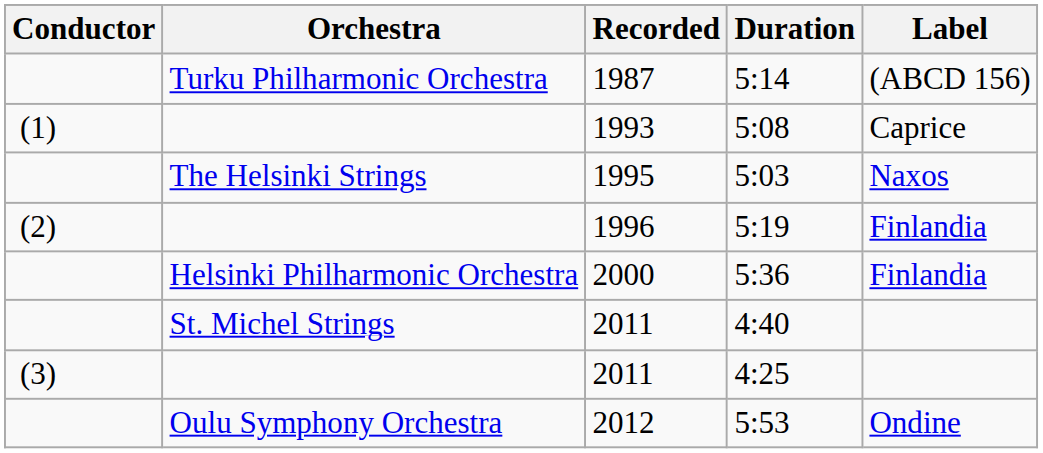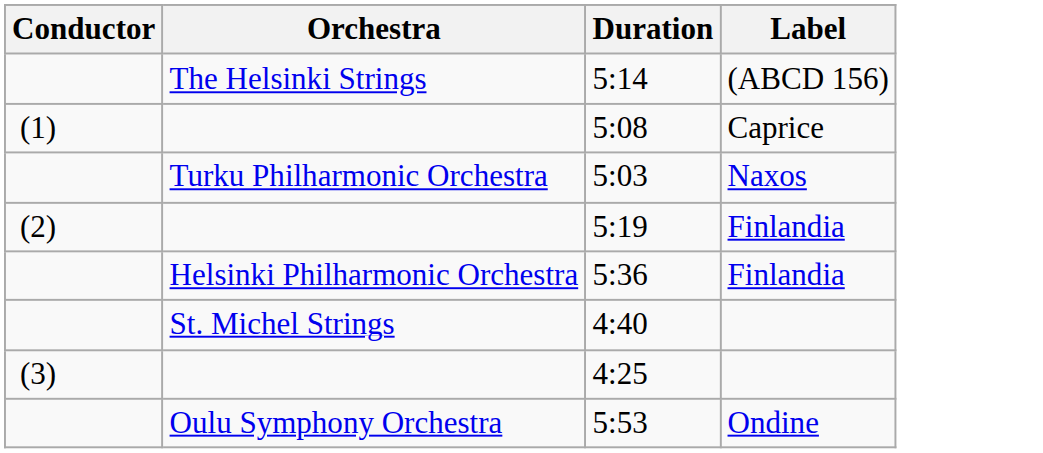 <table class="wikitable sortable">
 <tr>
 <th scope="col">Conductor</th>
 <th scope="col">Orchestra</th>
-<th scope="col">Recorded</th>
 <th scope="col">Duration</th>
 <th scope="col">Label</th>
 </tr>
 <tr>
 <td></td>
-<td><a href='#'>Turku Philharmonic Orchestra</a></td>
-<td>1987</td>
+<td><a href='#'>The Helsinki Strings</a></td>
 <td>5:14</td>
 <td> (ABCD 156)</td>
 </tr>
 <tr>
 <td> (1)</td>
 <td></td>
-<td>1993</td>
 <td>5:08</td>
 <td>Caprice </td>
 </tr>
 <tr>
 <td></td>
-<td><a href='#'>The Helsinki Strings</a></td>
-<td>1995</td>
+<td><a href='#'>Turku Philharmonic Orchestra</a></td>
 <td>5:03</td>
 <td><a href='#'>Naxos</a> </td>
 </tr>
 <tr>
 <td> (2)</td>
 <td></td>
-<td>1996</td>
 <td>5:19</td>
 <td><a href='#'>Finlandia</a> </td>
 </tr>
 <tr>
 <td></td>
 <td><a href='#'>Helsinki Philharmonic Orchestra</a></td>
-<td>2000</td>
 <td>5:36</td>
 <td><a href='#'>Finlandia</a> </td>
 </tr>
 <tr>
 <td></td>
 <td><a href='#'>St. Michel Strings</a></td>
-<td>2011</td>
 <td>4:40</td>
 <td> </td>
 </tr>
 <tr>
 <td> (3)</td>
 <td></td>
-<td>2011</td>
 <td>4:25</td>
 <td> </td>
 </tr>
 <tr>
 <td></td>
 <td><a href='#'>Oulu Symphony Orchestra</a></td>
-<td>2012</td>
 <td>5:53</td>
 <td><a href='#'>Ondine</a> </td>
 </tr>
 </table>
